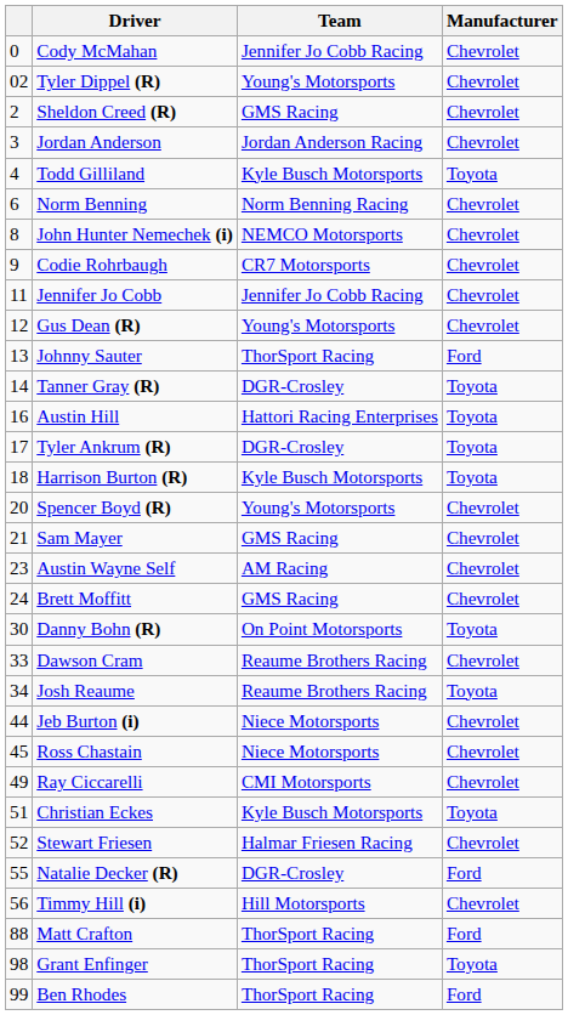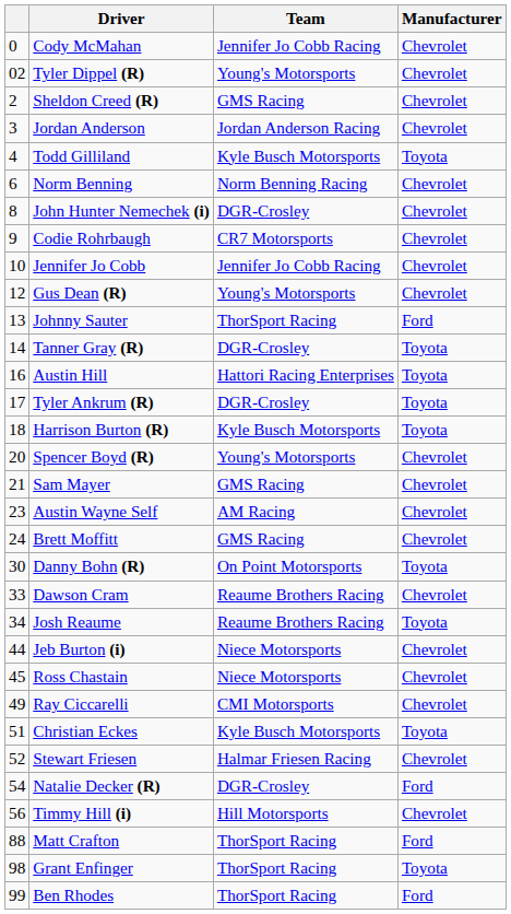 <table class="wikitable" style="font-size:95%">
 <tr>
 <th></th>
 <th>Driver</th>
 <th>Team</th>
 <th>Manufacturer</th>
 </tr>
 <tr>
 <td>0</td>
 <td><a href='#'>Cody McMahan</a></td>
 <td><a href='#'>Jennifer Jo Cobb Racing</a></td>
 <td><a href='#'>Chevrolet</a></td>
 </tr>
 <tr>
 <td>02</td>
 <td><a href='#'>Tyler Dippel</a> <strong>(R)</strong></td>
 <td><a href='#'>Young's Motorsports</a></td>
 <td><a href='#'>Chevrolet</a></td>
 </tr>
 <tr>
 <td>2</td>
 <td><a href='#'>Sheldon Creed</a> <strong>(R)</strong></td>
 <td><a href='#'>GMS Racing</a></td>
 <td><a href='#'>Chevrolet</a></td>
 </tr>
 <tr>
 <td>3</td>
 <td><a href='#'>Jordan Anderson</a></td>
 <td><a href='#'>Jordan Anderson Racing</a></td>
 <td><a href='#'>Chevrolet</a></td>
 </tr>
 <tr>
 <td>4</td>
 <td><a href='#'>Todd Gilliland</a></td>
 <td><a href='#'>Kyle Busch Motorsports</a></td>
 <td><a href='#'>Toyota</a></td>
 </tr>
 <tr>
 <td>6</td>
 <td><a href='#'>Norm Benning</a></td>
 <td><a href='#'>Norm Benning Racing</a></td>
 <td><a href='#'>Chevrolet</a></td>
 </tr>
 <tr>
 <td>8</td>
 <td><a href='#'>John Hunter Nemechek</a> <strong>(i)</strong></td>
-<td><a href='#'>NEMCO Motorsports</a></td>
+<td><a href='#'>DGR-Crosley</a></td>
 <td><a href='#'>Chevrolet</a></td>
 </tr>
 <tr>
 <td>9</td>
 <td><a href='#'>Codie Rohrbaugh</a></td>
 <td><a href='#'>CR7 Motorsports</a></td>
 <td><a href='#'>Chevrolet</a></td>
 </tr>
 <tr>
-<td>11</td>
+<td>10</td>
 <td><a href='#'>Jennifer Jo Cobb</a></td>
 <td><a href='#'>Jennifer Jo Cobb Racing</a></td>
 <td><a href='#'>Chevrolet</a></td>
 </tr>
 <tr>
 <td>12</td>
 <td><a href='#'>Gus Dean</a> <strong>(R)</strong></td>
 <td><a href='#'>Young's Motorsports</a></td>
 <td><a href='#'>Chevrolet</a></td>
 </tr>
 <tr>
 <td>13</td>
 <td><a href='#'>Johnny Sauter</a></td>
 <td><a href='#'>ThorSport Racing</a></td>
 <td><a href='#'>Ford</a></td>
 </tr>
 <tr>
 <td>14</td>
 <td><a href='#'>Tanner Gray</a> <strong>(R)</strong></td>
 <td><a href='#'>DGR-Crosley</a></td>
 <td><a href='#'>Toyota</a></td>
 </tr>
 <tr>
 <td>16</td>
 <td><a href='#'>Austin Hill</a></td>
 <td><a href='#'>Hattori Racing Enterprises</a></td>
 <td><a href='#'>Toyota</a></td>
 </tr>
 <tr>
 <td>17</td>
 <td><a href='#'>Tyler Ankrum</a> <strong>(R)</strong></td>
 <td><a href='#'>DGR-Crosley</a></td>
 <td><a href='#'>Toyota</a></td>
 </tr>
 <tr>
 <td>18</td>
 <td><a href='#'>Harrison Burton</a> <strong>(R)</strong></td>
 <td><a href='#'>Kyle Busch Motorsports</a></td>
 <td><a href='#'>Toyota</a></td>
 </tr>
 <tr>
 <td>20</td>
 <td><a href='#'>Spencer Boyd</a> <strong>(R)</strong></td>
 <td><a href='#'>Young's Motorsports</a></td>
 <td><a href='#'>Chevrolet</a></td>
 </tr>
 <tr>
 <td>21</td>
 <td><a href='#'>Sam Mayer</a></td>
 <td><a href='#'>GMS Racing</a></td>
 <td><a href='#'>Chevrolet</a></td>
 </tr>
 <tr>
 <td>23</td>
 <td><a href='#'>Austin Wayne Self</a></td>
 <td><a href='#'>AM Racing</a></td>
 <td><a href='#'>Chevrolet</a></td>
 </tr>
 <tr>
 <td>24</td>
 <td><a href='#'>Brett Moffitt</a></td>
 <td><a href='#'>GMS Racing</a></td>
 <td><a href='#'>Chevrolet</a></td>
 </tr>
 <tr>
 <td>30</td>
 <td><a href='#'>Danny Bohn</a> <strong>(R)</strong></td>
 <td><a href='#'>On Point Motorsports</a></td>
 <td><a href='#'>Toyota</a></td>
 </tr>
 <tr>
 <td>33</td>
 <td><a href='#'>Dawson Cram</a></td>
 <td><a href='#'>Reaume Brothers Racing</a></td>
 <td><a href='#'>Chevrolet</a></td>
 </tr>
 <tr>
 <td>34</td>
 <td><a href='#'>Josh Reaume</a></td>
 <td><a href='#'>Reaume Brothers Racing</a></td>
 <td><a href='#'>Toyota</a></td>
 </tr>
 <tr>
 <td>44</td>
 <td><a href='#'>Jeb Burton</a> <strong>(i)</strong></td>
 <td><a href='#'>Niece Motorsports</a></td>
 <td><a href='#'>Chevrolet</a></td>
 </tr>
 <tr>
 <td>45</td>
 <td><a href='#'>Ross Chastain</a></td>
 <td><a href='#'>Niece Motorsports</a></td>
 <td><a href='#'>Chevrolet</a></td>
 </tr>
 <tr>
 <td>49</td>
 <td><a href='#'>Ray Ciccarelli</a></td>
 <td><a href='#'>CMI Motorsports</a></td>
 <td><a href='#'>Chevrolet</a></td>
 </tr>
 <tr>
 <td>51</td>
 <td><a href='#'>Christian Eckes</a></td>
 <td><a href='#'>Kyle Busch Motorsports</a></td>
 <td><a href='#'>Toyota</a></td>
 </tr>
 <tr>
 <td>52</td>
 <td><a href='#'>Stewart Friesen</a></td>
 <td><a href='#'>Halmar Friesen Racing</a></td>
 <td><a href='#'>Chevrolet</a></td>
 </tr>
 <tr>
-<td>55</td>
+<td>54</td>
 <td><a href='#'>Natalie Decker</a> <strong>(R)</strong></td>
 <td><a href='#'>DGR-Crosley</a></td>
 <td><a href='#'>Ford</a></td>
 </tr>
 <tr>
 <td>56</td>
 <td><a href='#'>Timmy Hill</a> <strong>(i)</strong></td>
 <td><a href='#'>Hill Motorsports</a></td>
 <td><a href='#'>Chevrolet</a></td>
 </tr>
 <tr>
 <td>88</td>
 <td><a href='#'>Matt Crafton</a></td>
 <td><a href='#'>ThorSport Racing</a></td>
 <td><a href='#'>Ford</a></td>
 </tr>
 <tr>
 <td>98</td>
 <td><a href='#'>Grant Enfinger</a></td>
 <td><a href='#'>ThorSport Racing</a></td>
 <td><a href='#'>Toyota</a></td>
 </tr>
 <tr>
 <td>99</td>
 <td><a href='#'>Ben Rhodes</a></td>
 <td><a href='#'>ThorSport Racing</a></td>
 <td><a href='#'>Ford</a></td>
 </tr>
 </table>
